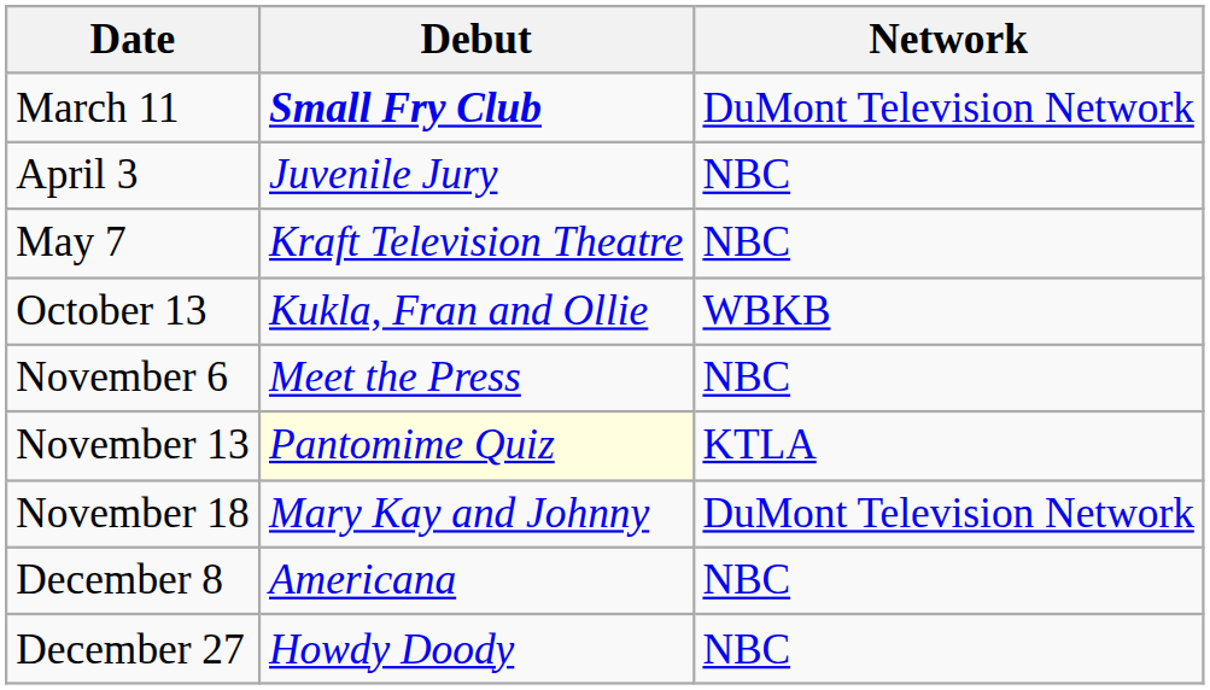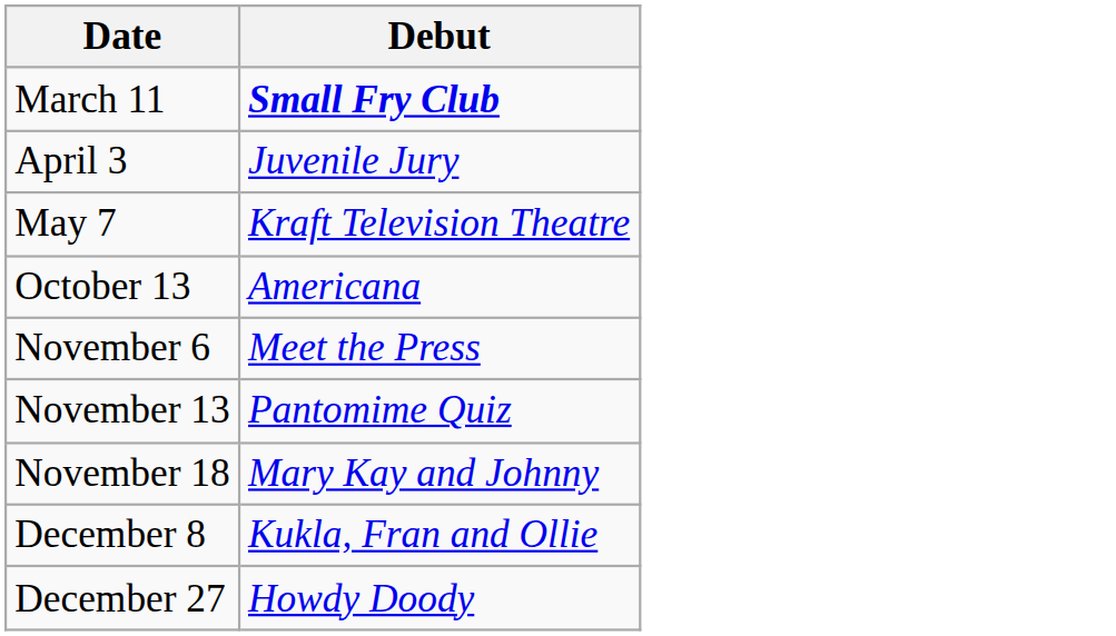 <table class="wikitable sortable">
 <tr>
 <th>Date</th>
 <th>Debut</th>
-<th>Network</th>
 </tr>
 <tr>
 <td>March 11</td>
 <td><strong><em><a href='#'>Small Fry Club</a></em></strong></td>
-<td><a href='#'>DuMont Television Network</a></td>
 </tr>
 <tr>
 <td>April 3</td>
 <td><em><a href='#'>Juvenile Jury</a></em></td>
-<td><a href='#'>NBC</a></td>
 </tr>
 <tr>
 <td>May 7</td>
 <td><em><a href='#'>Kraft Television Theatre</a></em></td>
-<td><a href='#'>NBC</a></td>
 </tr>
 <tr>
 <td>October 13</td>
-<td><em><a href='#'>Kukla, Fran and Ollie</a></em></td>
-<td><a href='#'>WBKB</a></td>
+<td><em><a href='#'>Americana</a></em></td>
 </tr>
 <tr>
 <td>November 6</td>
 <td><em><a href='#'>Meet the Press</a></em></td>
-<td><a href='#'>NBC</a></td>
 </tr>
 <tr>
 <td>November 13</td>
-<td style="background: lightyellow;"><em><a href='#'>Pantomime Quiz</a></em></td>
-<td><a href='#'>KTLA</a></td>
+<td><em><a href='#'>Pantomime Quiz</a></em></td>
 </tr>
 <tr>
 <td>November 18</td>
 <td><em><a href='#'>Mary Kay and Johnny</a></em></td>
-<td><a href='#'>DuMont Television Network</a></td>
 </tr>
 <tr>
 <td>December 8</td>
-<td><em><a href='#'>Americana</a></em></td>
-<td><a href='#'>NBC</a></td>
+<td><em><a href='#'>Kukla, Fran and Ollie</a></em></td>
 </tr>
 <tr>
 <td>December 27</td>
 <td><em><a href='#'>Howdy Doody</a></em></td>
-<td><a href='#'>NBC</a></td>
 </tr>
 </table>
